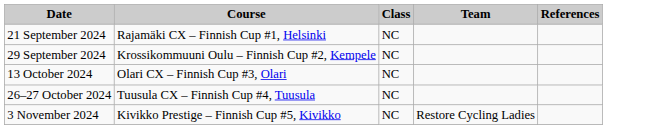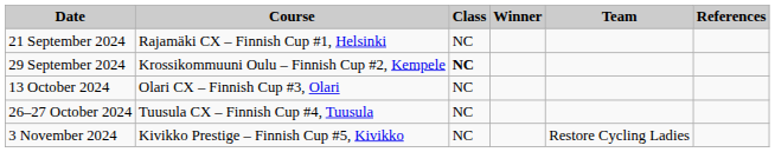 <table class="wikitable sortable alternance ">
 <tr>
 <th scope="col" style="background-color:#CCCCCC;">Date</th>
 <th scope="col" style="background-color:#CCCCCC;">Course</th>
 <th scope="col" style="background-color:#CCCCCC;">Class</th>
+<th scope="col" style="background-color:#CCCCCC;">Winner</th>
 <th scope="col" style="background-color:#CCCCCC;">Team</th>
 <th scope="col" style="background-color:#CCCCCC;">References</th>
 </tr>
 <tr>
 <td>21 September 2024</td>
 <td> Rajamäki CX – Finnish Cup #1, <a href='#'>Helsinki</a></td>
 <td>NC</td>
 <td></td>
 <td></td>
+<td></td>
 </tr>
 <tr>
 <td>29 September 2024</td>
 <td> Krossikommuuni Oulu – Finnish Cup #2, <a href='#'>Kempele</a></td>
-<td>NC</td>
+<td><strong>NC</strong></td>
+<td></td>
 <td></td>
 <td></td>
 </tr>
 <tr>
 <td>13 October 2024</td>
 <td> Olari CX – Finnish Cup #3, <a href='#'>Olari</a></td>
 <td>NC</td>
 <td></td>
 <td></td>
+<td></td>
 </tr>
 <tr>
 <td>26–27 October 2024</td>
 <td> Tuusula CX – Finnish Cup #4, <a href='#'>Tuusula</a></td>
 <td>NC</td>
 <td></td>
 <td></td>
+<td></td>
 </tr>
 <tr>
 <td>3 November 2024</td>
 <td> Kivikko Prestige – Finnish Cup #5, <a href='#'>Kivikko</a></td>
 <td>NC</td>
+<td></td>
 <td>Restore Cycling Ladies</td>
 <td></td>
 </tr>
 </table>
